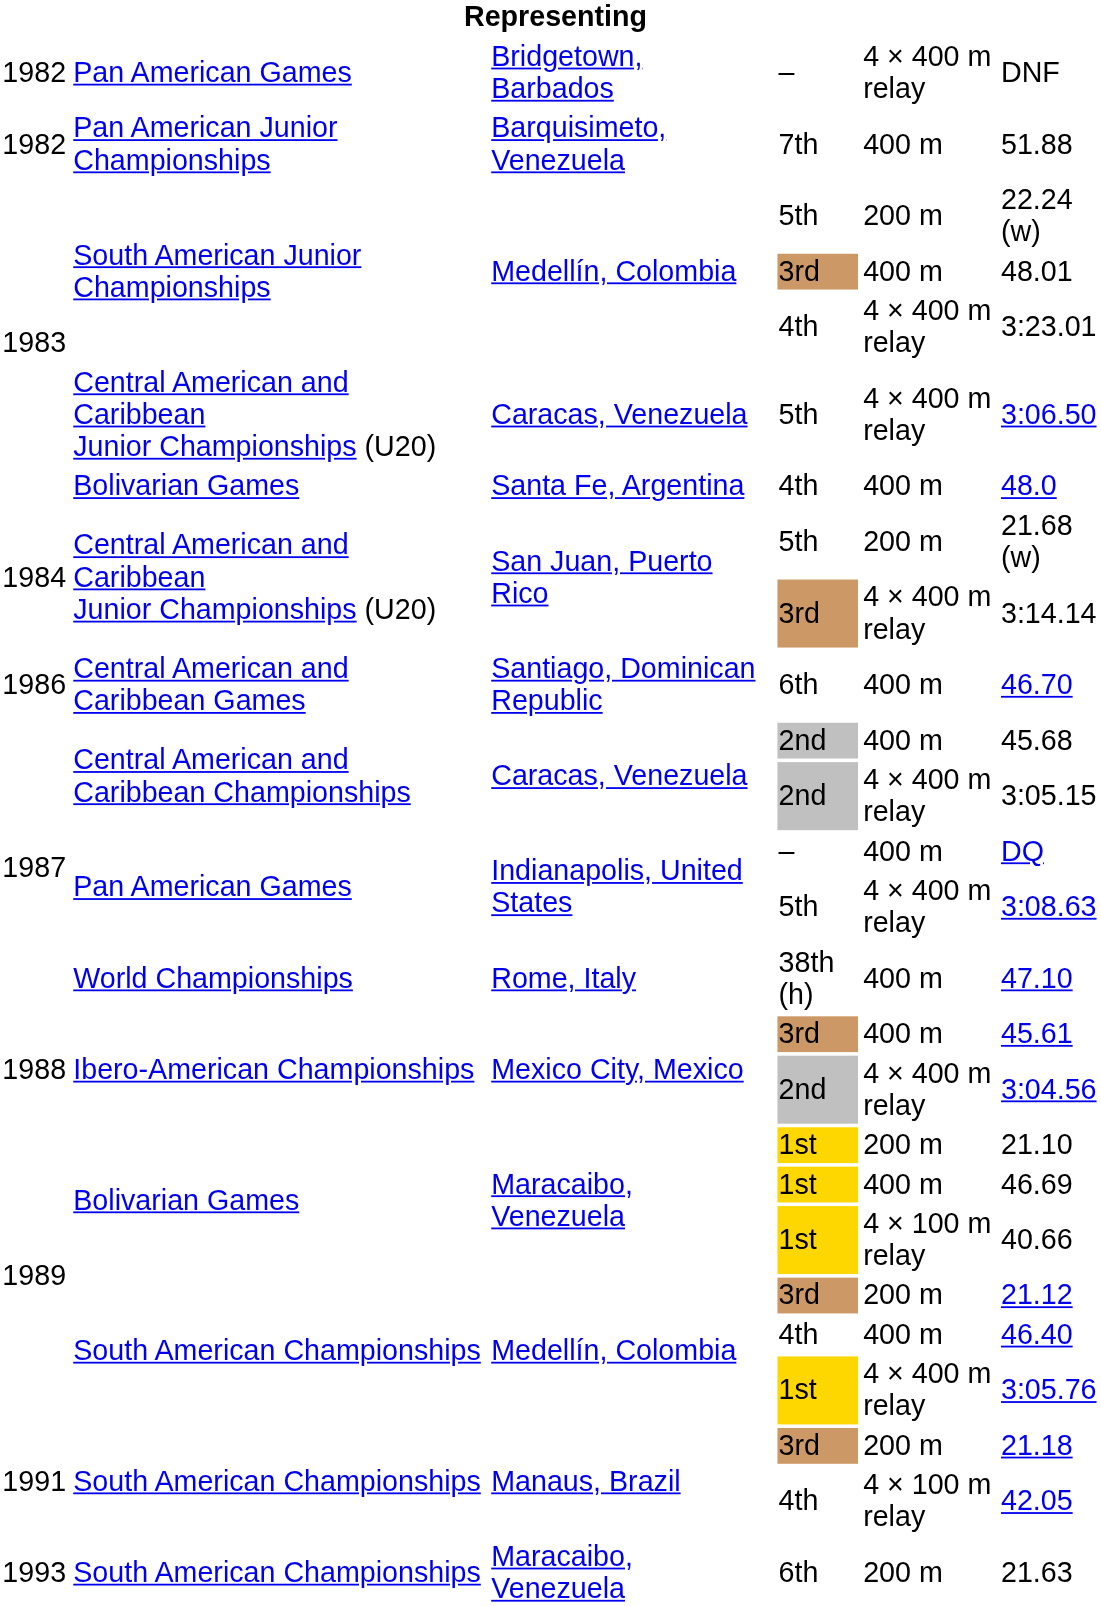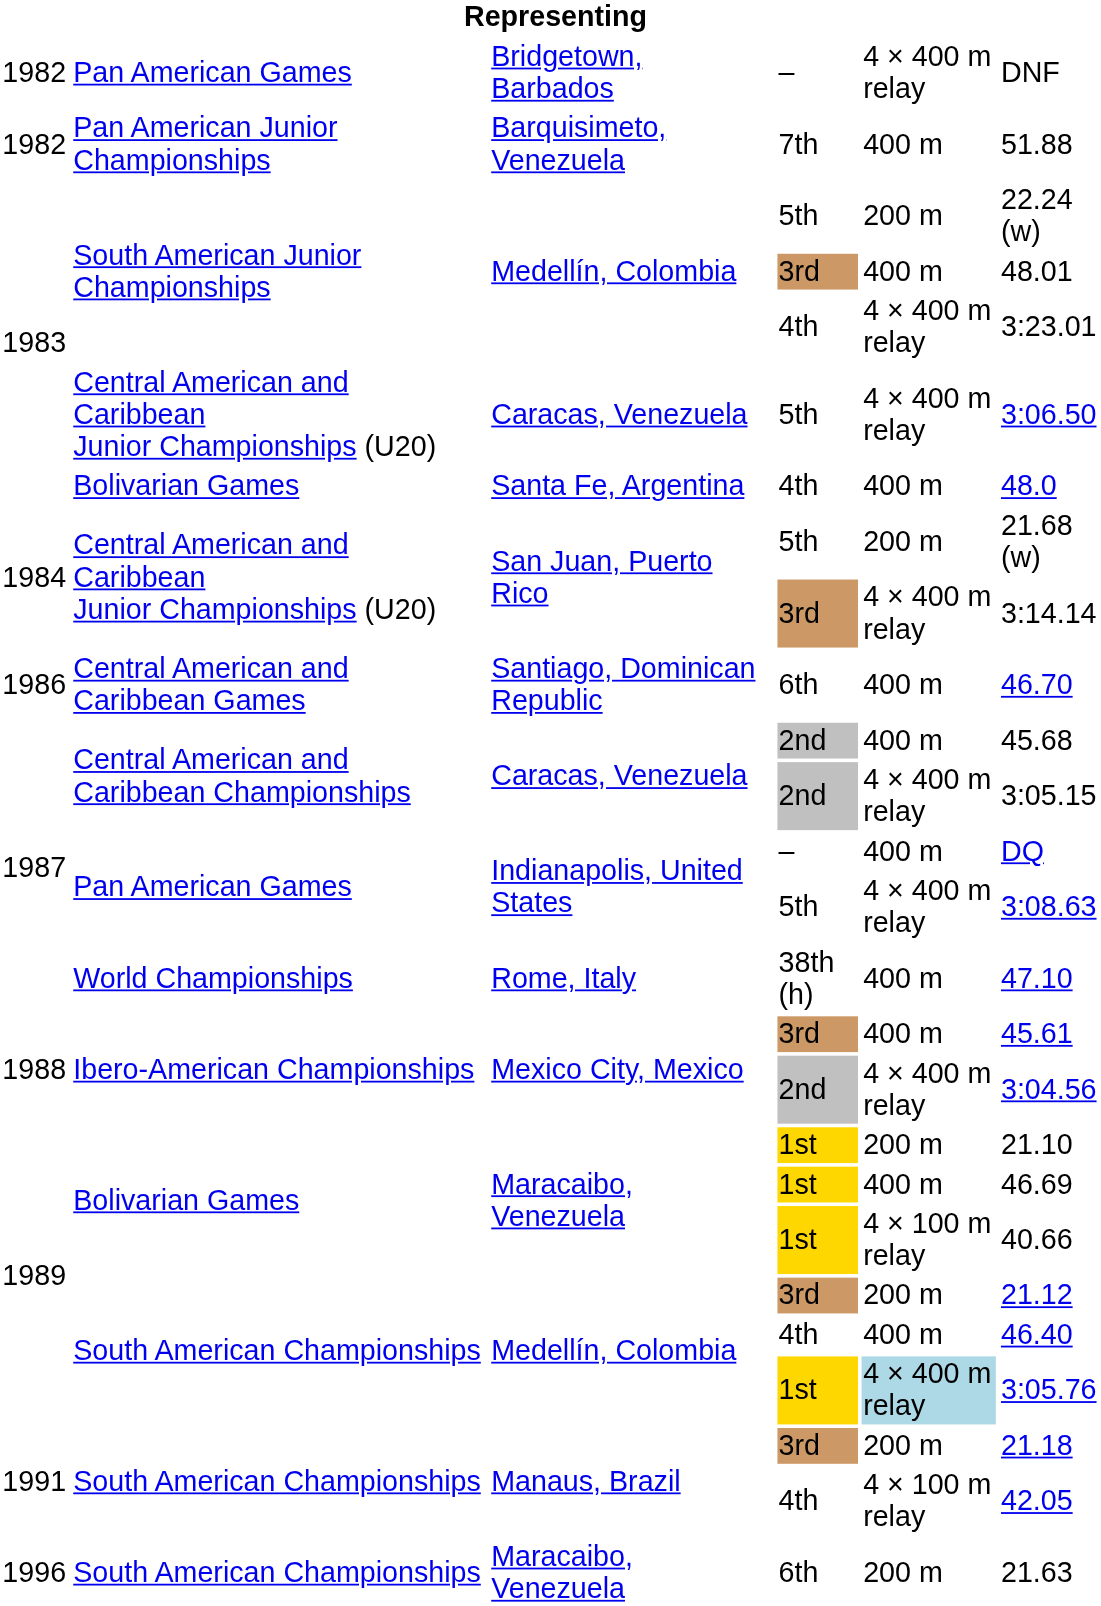 <table>
 <tr>
 <th colspan=6>Representing </th>
 </tr>
 <tr>
 <td>1982</td>
 <td><a href='#'>Pan American Games</a></td>
 <td><a href='#'>Bridgetown, Barbados</a></td>
 <td>–</td>
 <td>4 × 400 m relay</td>
 <td>DNF</td>
 </tr>
 <tr>
 <td>1982</td>
 <td><a href='#'>Pan American Junior Championships</a></td>
 <td><a href='#'>Barquisimeto, Venezuela</a></td>
 <td>7th</td>
 <td>400 m</td>
 <td>51.88</td>
 </tr>
 <tr>
 <td rowspan=5>1983</td>
 <td rowspan=3><a href='#'>South American Junior Championships</a></td>
 <td rowspan=3><a href='#'>Medellín, Colombia</a></td>
 <td>5th</td>
 <td>200 m</td>
 <td>22.24 (w)</td>
 </tr>
 <tr>
 <td bgcolor=cc9966>3rd</td>
 <td>400 m</td>
 <td>48.01</td>
 </tr>
 <tr>
 <td>4th</td>
 <td>4 × 400 m relay</td>
 <td>3:23.01</td>
 </tr>
 <tr>
 <td><a href='#'>Central American and Caribbean<br>Junior Championships</a> (U20)</td>
 <td><a href='#'>Caracas, Venezuela</a></td>
 <td>5th</td>
 <td>4 × 400 m relay</td>
 <td><a href='#'>3:06.50</a></td>
 </tr>
 <tr>
 <td><a href='#'>Bolivarian Games</a></td>
 <td><a href='#'>Santa Fe, Argentina</a></td>
 <td>4th</td>
 <td>400 m</td>
 <td><a href='#'>48.0</a></td>
 </tr>
 <tr>
 <td rowspan=2>1984</td>
 <td rowspan=2><a href='#'>Central American and Caribbean<br>Junior Championships</a> (U20)</td>
 <td rowspan=2><a href='#'>San Juan, Puerto Rico</a></td>
 <td>5th</td>
 <td>200 m</td>
 <td>21.68 (w)</td>
 </tr>
 <tr>
 <td bgcolor=cc9966>3rd</td>
 <td>4 × 400 m relay</td>
 <td>3:14.14</td>
 </tr>
 <tr>
 <td>1986</td>
 <td><a href='#'>Central American and Caribbean Games</a></td>
 <td><a href='#'>Santiago, Dominican Republic</a></td>
 <td>6th</td>
 <td>400 m</td>
 <td><a href='#'>46.70</a></td>
 </tr>
 <tr>
 <td rowspan=5>1987</td>
 <td rowspan=2><a href='#'>Central American and Caribbean Championships</a></td>
 <td rowspan=2><a href='#'>Caracas, Venezuela</a></td>
 <td bgcolor=silver>2nd</td>
 <td>400 m</td>
 <td>45.68</td>
 </tr>
 <tr>
 <td bgcolor=silver>2nd</td>
 <td>4 × 400 m relay</td>
 <td>3:05.15</td>
 </tr>
 <tr>
 <td rowspan=2><a href='#'>Pan American Games</a></td>
 <td rowspan=2><a href='#'>Indianapolis, United States</a></td>
 <td>–</td>
 <td>400 m</td>
 <td><a href='#'>DQ</a></td>
 </tr>
 <tr>
 <td>5th</td>
 <td>4 × 400 m relay</td>
 <td><a href='#'>3:08.63</a></td>
 </tr>
 <tr>
 <td><a href='#'>World Championships</a></td>
 <td><a href='#'>Rome, Italy</a></td>
 <td>38th (h)</td>
 <td>400 m</td>
 <td><a href='#'>47.10</a></td>
 </tr>
 <tr>
 <td rowspan=2>1988</td>
 <td rowspan=2><a href='#'>Ibero-American Championships</a></td>
 <td rowspan=2><a href='#'>Mexico City, Mexico</a></td>
 <td bgcolor=cc9966>3rd</td>
 <td>400 m</td>
 <td><a href='#'>45.61</a></td>
 </tr>
 <tr>
 <td bgcolor=silver>2nd</td>
 <td>4 × 400 m relay</td>
 <td><a href='#'>3:04.56</a></td>
 </tr>
 <tr>
 <td rowspan=6>1989</td>
 <td rowspan=3><a href='#'>Bolivarian Games</a></td>
 <td rowspan=3><a href='#'>Maracaibo, Venezuela</a></td>
 <td bgcolor=gold>1st</td>
 <td>200 m</td>
 <td>21.10</td>
 </tr>
 <tr>
 <td bgcolor=gold>1st</td>
 <td>400 m</td>
 <td>46.69</td>
 </tr>
 <tr>
 <td bgcolor=gold>1st</td>
 <td>4 × 100 m relay</td>
 <td>40.66</td>
 </tr>
 <tr>
 <td rowspan=3><a href='#'>South American Championships</a></td>
 <td rowspan=3><a href='#'>Medellín, Colombia</a></td>
 <td bgcolor=cc9966>3rd</td>
 <td>200 m</td>
 <td><a href='#'>21.12</a></td>
 </tr>
 <tr>
 <td>4th</td>
 <td>400 m</td>
 <td><a href='#'>46.40</a></td>
 </tr>
 <tr>
 <td bgcolor=gold>1st</td>
-<td>4 × 400 m relay</td>
+<td style="background: lightblue;">4 × 400 m relay</td>
 <td><a href='#'>3:05.76</a></td>
 </tr>
 <tr>
 <td rowspan=2>1991</td>
 <td rowspan=2><a href='#'>South American Championships</a></td>
 <td rowspan=2><a href='#'>Manaus, Brazil</a></td>
 <td bgcolor=cc9966>3rd</td>
 <td>200 m</td>
 <td><a href='#'>21.18</a></td>
 </tr>
 <tr>
 <td>4th</td>
 <td>4 × 100 m relay</td>
 <td><a href='#'>42.05</a></td>
 </tr>
 <tr>
-<td>1993</td>
+<td>1996</td>
 <td><a href='#'>South American Championships</a></td>
 <td><a href='#'>Maracaibo, Venezuela</a></td>
 <td>6th</td>
 <td>200 m</td>
 <td>21.63</td>
 </tr>
 </table>
